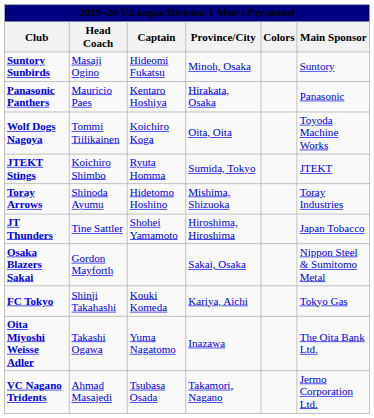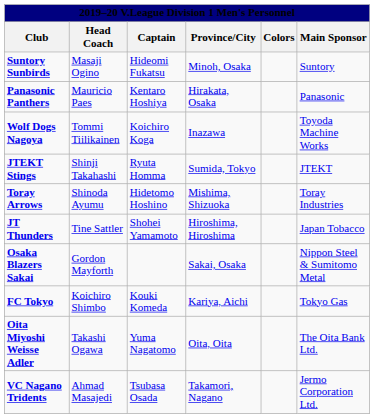 <table class="wikitable" style="width: 60%; text-align:left;">
 <tr>
 <th style=background:navy colspan=8><span>2019–20 V.League Division 1 Men's Personnel</span></th>
 </tr>
 <tr>
 <th>Club</th>
 <th>Head Coach</th>
 <th>Captain</th>
 <th>Province/City</th>
 <th>Colors</th>
 <th>Main Sponsor</th>
 </tr>
 <tr>
 <td><strong><a href='#'>Suntory Sunbirds</a></strong></td>
 <td> <a href='#'>Masaji Ogino</a></td>
 <td> <a href='#'>Hideomi Fukatsu</a></td>
 <td><a href='#'>Minoh, Osaka</a></td>
 <td align=center> </td>
 <td><a href='#'>Suntory</a></td>
 </tr>
 <tr>
 <td><strong><a href='#'>Panasonic Panthers</a></strong></td>
 <td> <a href='#'>Mauricio Paes</a></td>
 <td> <a href='#'>Kentaro Hoshiya</a></td>
 <td><a href='#'>Hirakata, Osaka</a></td>
 <td align=center> </td>
 <td><a href='#'>Panasonic</a></td>
 </tr>
 <tr>
 <td><strong><a href='#'>Wolf Dogs Nagoya</a></strong></td>
 <td> <a href='#'>Tommi Tiilikainen</a></td>
 <td> <a href='#'>Koichiro Koga</a></td>
-<td><a href='#'>Oita, Oita</a></td>
+<td><a href='#'>Inazawa</a></td>
 <td align=center>  </td>
 <td><a href='#'>Toyoda Machine Works</a></td>
 </tr>
 <tr>
 <td><strong><a href='#'>JTEKT Stings</a></strong></td>
-<td> <a href='#'>Koichiro Shimbo</a></td>
+<td> <a href='#'>Shinji Takahashi</a></td>
 <td> <a href='#'>Ryuta Homma</a></td>
 <td><a href='#'>Sumida, Tokyo</a></td>
 <td align=center> </td>
 <td><a href='#'>JTEKT</a></td>
 </tr>
 <tr>
 <td><strong><a href='#'>Toray Arrows</a></strong></td>
 <td> <a href='#'>Shinoda Ayumu</a></td>
 <td> <a href='#'>Hidetomo Hoshino</a></td>
 <td><a href='#'>Mishima, Shizuoka</a></td>
 <td align=center> </td>
 <td><a href='#'>Toray Industries</a></td>
 </tr>
 <tr>
 <td><strong><a href='#'>JT Thunders</a></strong></td>
 <td> <a href='#'>Tine Sattler</a></td>
 <td> <a href='#'>Shohei Yamamoto</a></td>
 <td><a href='#'>Hiroshima, Hiroshima</a></td>
 <td align=center> </td>
 <td><a href='#'>Japan Tobacco</a></td>
 </tr>
 <tr>
 <td><strong><a href='#'>Osaka Blazers Sakai</a></strong></td>
 <td> <a href='#'>Gordon Mayforth</a></td>
 <td> </td>
 <td><a href='#'>Sakai, Osaka</a></td>
 <td align=center>  </td>
 <td><a href='#'>Nippon Steel & Sumitomo Metal</a></td>
 </tr>
 <tr>
 <td><strong><a href='#'>FC Tokyo</a></strong></td>
-<td> <a href='#'>Shinji Takahashi</a></td>
+<td> <a href='#'>Koichiro Shimbo</a></td>
 <td> <a href='#'>Kouki Komeda</a></td>
 <td><a href='#'>Kariya, Aichi</a></td>
 <td align=center> </td>
 <td><a href='#'>Tokyo Gas</a></td>
 </tr>
 <tr>
 <td><strong><a href='#'>Oita Miyoshi Weisse Adler</a></strong></td>
 <td> <a href='#'>Takashi Ogawa</a></td>
 <td> <a href='#'>Yuma Nagatomo</a></td>
-<td><a href='#'>Inazawa</a></td>
+<td><a href='#'>Oita, Oita</a></td>
 <td align=center> </td>
 <td><a href='#'>The Oita Bank Ltd.</a></td>
 </tr>
 <tr>
 <td><strong><a href='#'>VC Nagano Tridents</a></strong></td>
 <td> <a href='#'>Ahmad Masajedi</a></td>
 <td> <a href='#'>Tsubasa Osada</a></td>
 <td><a href='#'>Takamori, Nagano</a></td>
 <td align=center> </td>
 <td><a href='#'>Jermo Corporation Ltd.</a></td>
 </tr>
 </table>
